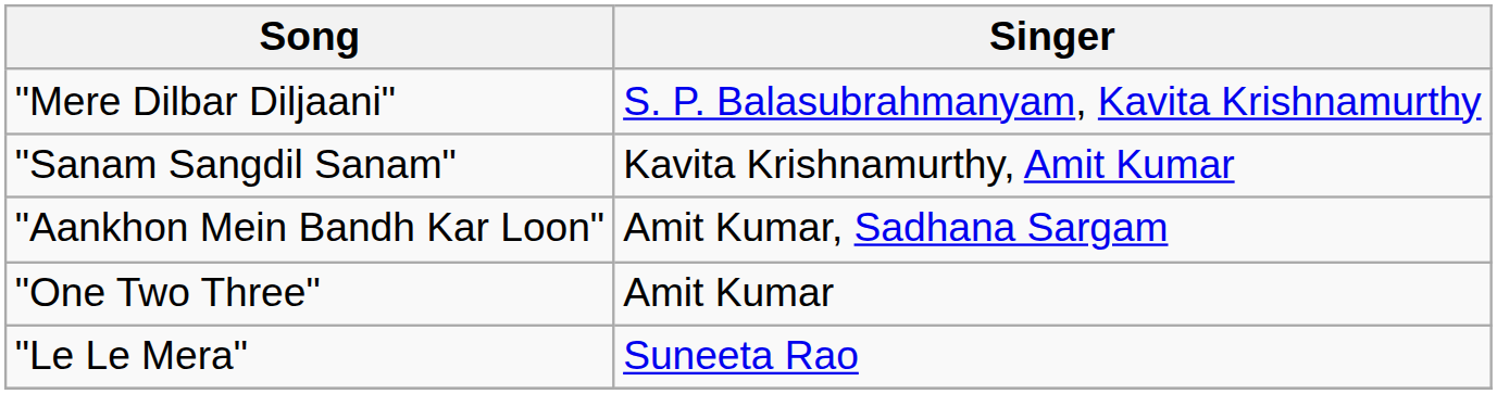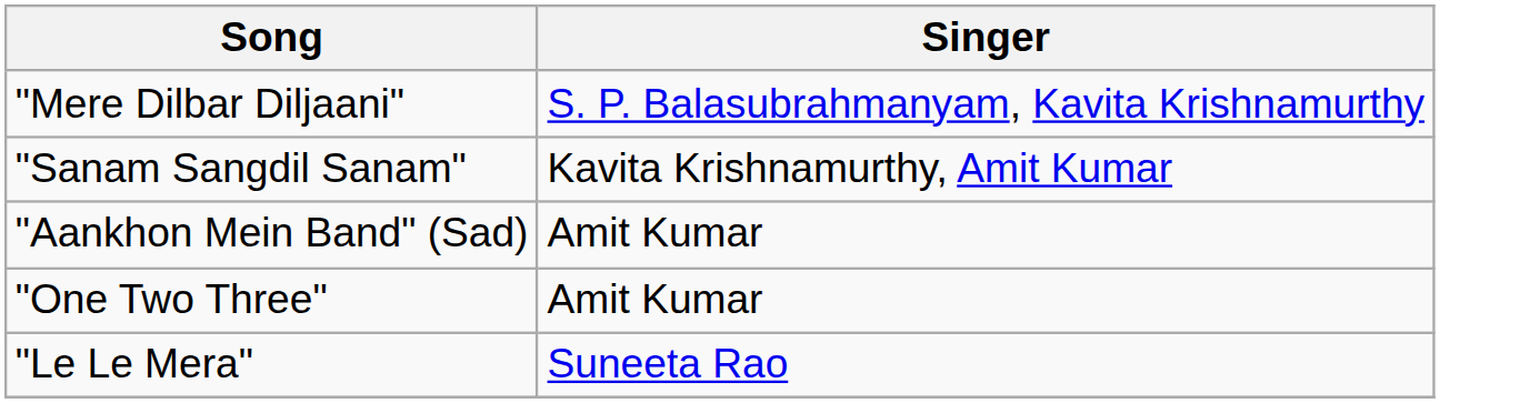 <table class="wikitable">
 <tr>
 <th>Song</th>
 <th>Singer</th>
 </tr>
 <tr>
 <td>"Mere Dilbar Diljaani"</td>
 <td><a href='#'>S. P. Balasubrahmanyam</a>, <a href='#'>Kavita Krishnamurthy</a></td>
 </tr>
 <tr>
 <td>"Sanam Sangdil Sanam"</td>
 <td>Kavita Krishnamurthy, <a href='#'>Amit Kumar</a></td>
 </tr>
 <tr>
-<td>"Aankhon Mein Bandh Kar Loon"</td>
-<td>Amit Kumar, <a href='#'>Sadhana Sargam</a></td>
+<td>"Aankhon Mein Band" (Sad)</td>
+<td>Amit Kumar</td>
 </tr>
 <tr>
 <td>"One Two Three"</td>
 <td>Amit Kumar</td>
 </tr>
 <tr>
 <td>"Le Le Mera"</td>
 <td><a href='#'>Suneeta Rao</a></td>
 </tr>
 <tr>
 </tr>
 </table>
